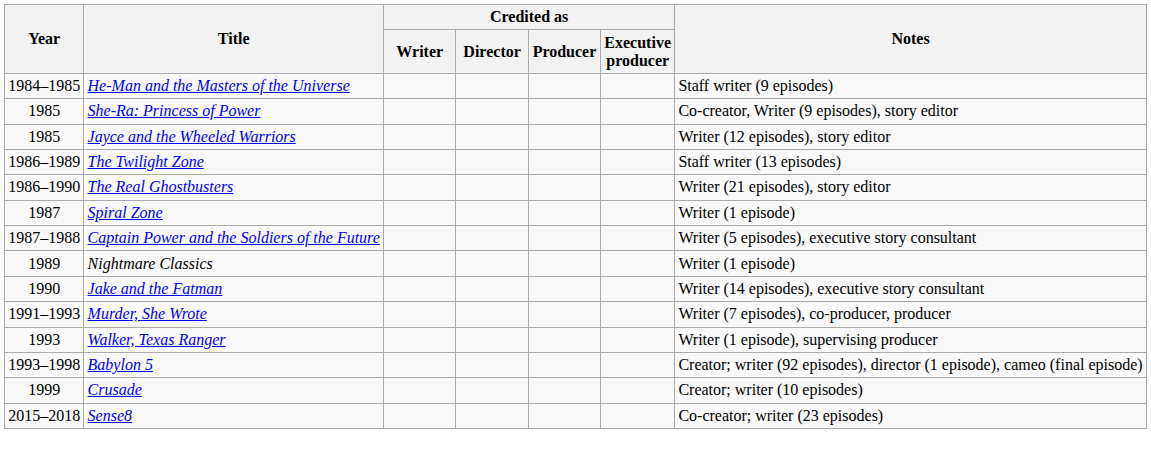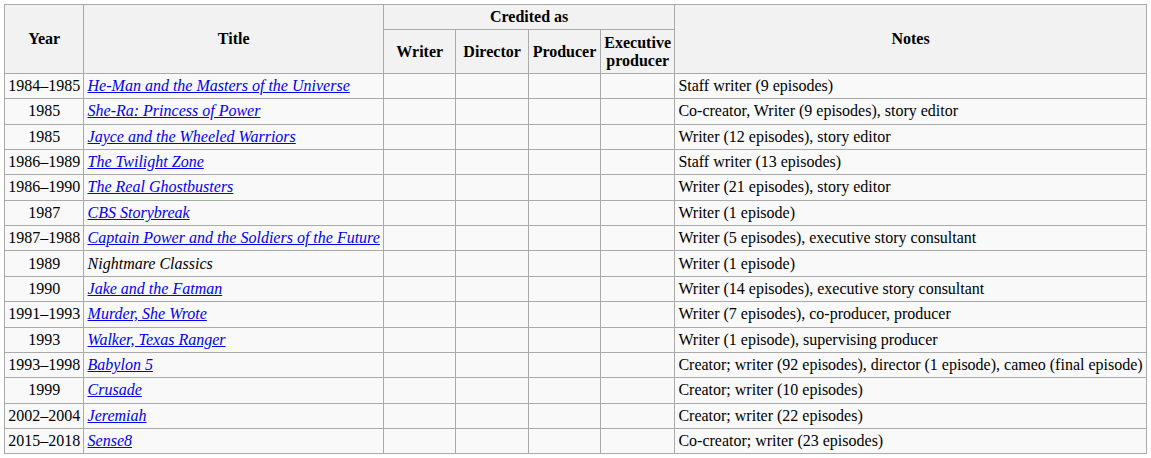 <table class="wikitable" style="text-align:center; margin-right:auto; margin-right:auto">
 <tr>
 <th rowspan="2">Year</th>
 <th rowspan="2">Title</th>
 <th colspan="4">Credited as</th>
 <th rowspan="2">Notes</th>
 </tr>
 <tr>
 <th width="65">Writer</th>
 <th width="65">Director</th>
 <th width="65">Producer</th>
 <th width="65">Executive producer</th>
 </tr>
 <tr>
 <td>1984–1985</td>
 <td align="left"><em><a href='#'>He-Man and the Masters of the Universe</a></em></td>
 <td></td>
 <td></td>
 <td></td>
 <td></td>
 <td align="left">Staff writer (9 episodes)</td>
 </tr>
 <tr>
 <td>1985</td>
 <td align="left"><em><a href='#'>She-Ra: Princess of Power</a></em></td>
 <td></td>
 <td></td>
 <td></td>
 <td></td>
 <td align="left">Co-creator, Writer (9 episodes), story editor</td>
 </tr>
 <tr>
 <td>1985</td>
 <td align="left"><em><a href='#'>Jayce and the Wheeled Warriors</a></em></td>
 <td></td>
 <td></td>
 <td></td>
 <td></td>
 <td align="left">Writer (12 episodes), story editor</td>
 </tr>
 <tr>
 <td>1986–1989</td>
 <td align="left"><em><a href='#'>The Twilight Zone</a></em></td>
 <td></td>
 <td></td>
 <td></td>
 <td></td>
 <td align="left">Staff writer (13 episodes)</td>
 </tr>
 <tr>
 <td>1986–1990</td>
 <td align="left"><em><a href='#'>The Real Ghostbusters</a></em></td>
 <td></td>
 <td></td>
 <td></td>
 <td></td>
 <td align="left">Writer (21 episodes), story editor</td>
 </tr>
 <tr>
 <td>1987</td>
-<td align="left"><em><a href='#'>Spiral Zone</a></em></td>
+<td align="left"><em><a href='#'>CBS Storybreak</a></em></td>
 <td></td>
 <td></td>
 <td></td>
 <td></td>
 <td align="left">Writer (1 episode)</td>
 </tr>
 <tr>
 <td>1987–1988</td>
 <td align="left"><em><a href='#'>Captain Power and the Soldiers of the Future</a></em></td>
 <td></td>
 <td></td>
 <td></td>
 <td></td>
 <td align="left">Writer (5 episodes), executive story consultant</td>
 </tr>
 <tr>
 <td>1989</td>
 <td align="left"><em>Nightmare Classics</em></td>
 <td></td>
 <td></td>
 <td></td>
 <td></td>
 <td align="left">Writer (1 episode)</td>
 </tr>
 <tr>
 <td>1990</td>
 <td align="left"><em><a href='#'>Jake and the Fatman</a></em></td>
 <td></td>
 <td></td>
 <td></td>
 <td></td>
 <td align="left">Writer (14 episodes), executive story consultant</td>
 </tr>
 <tr>
 <td>1991–1993</td>
 <td align="left"><em><a href='#'>Murder, She Wrote</a></em></td>
 <td></td>
 <td></td>
 <td></td>
 <td></td>
 <td align="left">Writer (7 episodes), co-producer, producer</td>
 </tr>
 <tr>
 <td>1993</td>
 <td align="left"><em><a href='#'>Walker, Texas Ranger</a></em></td>
 <td></td>
 <td></td>
 <td></td>
 <td></td>
 <td align="left">Writer (1 episode), supervising producer</td>
 </tr>
 <tr>
 <td>1993–1998</td>
 <td align="left"><em><a href='#'>Babylon 5</a></em></td>
 <td></td>
 <td></td>
 <td></td>
 <td></td>
 <td align="left">Creator; writer (92 episodes), director (1 episode), cameo (final episode)</td>
 </tr>
 <tr>
 <td>1999</td>
 <td align="left"><em><a href='#'>Crusade</a></em></td>
 <td></td>
 <td></td>
 <td></td>
 <td></td>
 <td align="left">Creator; writer (10 episodes)</td>
 </tr>
 <tr>
+<td>2002–2004</td>
+<td align="left"><em><a href='#'>Jeremiah</a></em></td>
+<td></td>
+<td></td>
+<td></td>
+<td></td>
+<td align="left">Creator; writer (22 episodes)</td>
+</tr>
+<tr>
 <td>2015–2018</td>
 <td align="left"><em><a href='#'>Sense8</a></em></td>
 <td></td>
 <td></td>
 <td></td>
 <td></td>
 <td align="left">Co-creator; writer (23 episodes)</td>
 </tr>
 </table>
